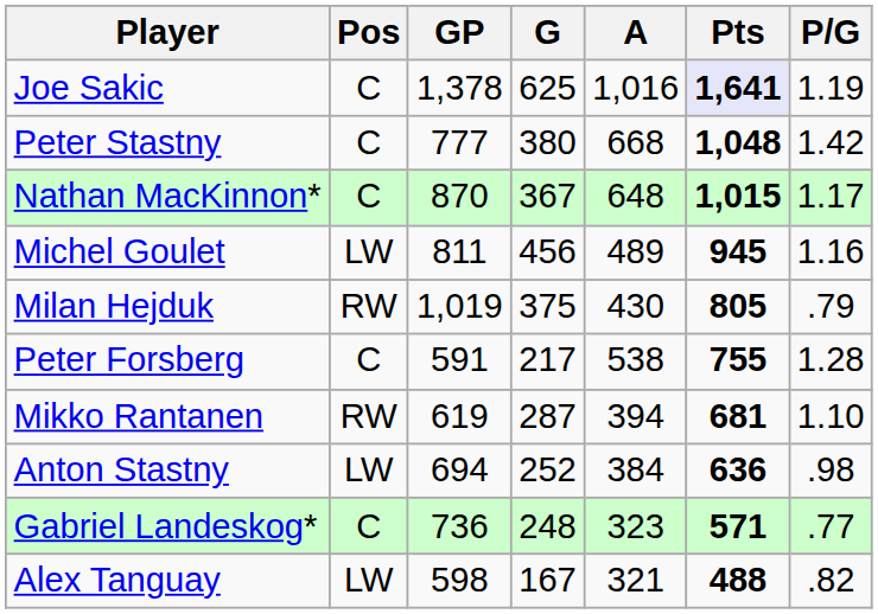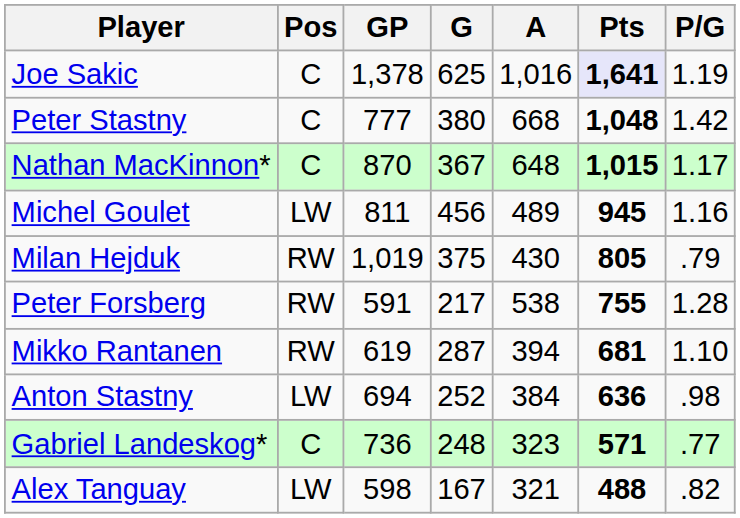 <table class="wikitable" style="text-align:center">
 <tr>
 <th>Player</th>
 <th>Pos</th>
 <th>GP</th>
 <th>G</th>
 <th>A</th>
 <th>Pts</th>
 <th>P/G</th>
 </tr>
 <tr>
 <td style="text-align:left;"><a href='#'>Joe Sakic</a></td>
 <td>C</td>
 <td>1,378</td>
 <td>625</td>
 <td>1,016</td>
 <td style="background: lavender;"><strong>1,641</strong></td>
 <td>1.19</td>
 </tr>
 <tr>
 <td style="text-align:left;"><a href='#'>Peter Stastny</a></td>
 <td>C</td>
 <td>777</td>
 <td>380</td>
 <td>668</td>
 <td><strong>1,048</strong></td>
 <td>1.42</td>
 </tr>
 <tr style="background:#cfc;">
 <td style="text-align:left;"><a href='#'>Nathan MacKinnon</a>*</td>
 <td>C</td>
 <td>870</td>
 <td>367</td>
 <td>648</td>
 <td><strong>1,015</strong></td>
 <td>1.17</td>
 </tr>
 <tr>
 <td style="text-align:left;"><a href='#'>Michel Goulet</a></td>
 <td>LW</td>
 <td>811</td>
 <td>456</td>
 <td>489</td>
 <td><strong>945</strong></td>
 <td>1.16</td>
 </tr>
 <tr>
 <td style="text-align:left;"><a href='#'>Milan Hejduk</a></td>
 <td>RW</td>
 <td>1,019</td>
 <td>375</td>
 <td>430</td>
 <td><strong>805</strong></td>
 <td>.79</td>
 </tr>
 <tr>
 <td style="text-align:left;"><a href='#'>Peter Forsberg</a></td>
-<td>C</td>
+<td>RW</td>
 <td>591</td>
 <td>217</td>
 <td>538</td>
 <td><strong>755</strong></td>
 <td>1.28</td>
 </tr>
 <tr>
 <td style="text-align:left;"><a href='#'>Mikko Rantanen</a></td>
 <td>RW</td>
 <td>619</td>
 <td>287</td>
 <td>394</td>
 <td><strong>681</strong></td>
 <td>1.10</td>
 </tr>
 <tr>
 <td style="text-align:left;"><a href='#'>Anton Stastny</a></td>
 <td>LW</td>
 <td>694</td>
 <td>252</td>
 <td>384</td>
 <td><strong>636</strong></td>
 <td>.98</td>
 </tr>
 <tr style="background:#cfc;">
 <td style="text-align:left;"><a href='#'>Gabriel Landeskog</a>*</td>
 <td>C</td>
 <td>736</td>
 <td>248</td>
 <td>323</td>
 <td><strong>571</strong></td>
 <td>.77</td>
 </tr>
 <tr>
 <td style="text-align:left;"><a href='#'>Alex Tanguay</a></td>
 <td>LW</td>
 <td>598</td>
 <td>167</td>
 <td>321</td>
 <td><strong>488</strong></td>
 <td>.82</td>
 </tr>
 </table>
